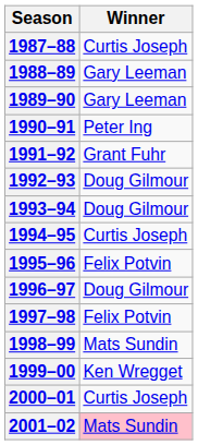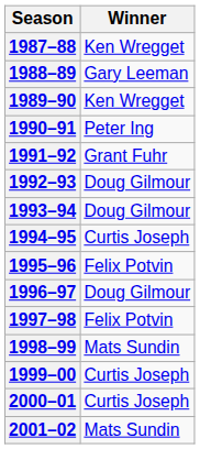 <table class="wikitable" style="float:left; margin-right:1em;">
 <tr>
 <th scope="col">Season</th>
 <th scope="col">Winner</th>
 </tr>
 <tr>
 <th scope="row"><a href='#'>1987–88</a></th>
-<td><a href='#'>Curtis Joseph</a></td>
+<td><a href='#'>Ken Wregget</a></td>
 </tr>
 <tr>
 <th scope="row"><a href='#'>1988–89</a></th>
 <td><a href='#'>Gary Leeman</a></td>
 </tr>
 <tr>
 <th scope="row"><a href='#'>1989–90</a></th>
-<td><a href='#'>Gary Leeman</a></td>
+<td><a href='#'>Ken Wregget</a></td>
 </tr>
 <tr>
 <th scope="row"><a href='#'>1990–91</a></th>
 <td><a href='#'>Peter Ing</a></td>
 </tr>
 <tr>
 <th scope="row"><a href='#'>1991–92</a></th>
 <td><a href='#'>Grant Fuhr</a></td>
 </tr>
 <tr>
 <th scope="row"><a href='#'>1992–93</a></th>
 <td><a href='#'>Doug Gilmour</a></td>
 </tr>
 <tr>
 <th scope="row"><a href='#'>1993–94</a></th>
 <td><a href='#'>Doug Gilmour</a></td>
 </tr>
 <tr>
 <th scope="row"><a href='#'>1994–95</a></th>
 <td><a href='#'>Curtis Joseph</a></td>
 </tr>
 <tr>
 <th scope="row"><a href='#'>1995–96</a></th>
 <td><a href='#'>Felix Potvin</a></td>
 </tr>
 <tr>
 <th scope="row"><a href='#'>1996–97</a></th>
 <td><a href='#'>Doug Gilmour</a></td>
 </tr>
 <tr>
 <th scope="row"><a href='#'>1997–98</a></th>
 <td><a href='#'>Felix Potvin</a></td>
 </tr>
 <tr>
 <th scope="row"><a href='#'>1998–99</a></th>
 <td><a href='#'>Mats Sundin</a></td>
 </tr>
 <tr>
 <th scope="row"><a href='#'>1999–00</a></th>
-<td><a href='#'>Ken Wregget</a></td>
+<td><a href='#'>Curtis Joseph</a></td>
 </tr>
 <tr>
 <th scope="row"><a href='#'>2000–01</a></th>
 <td><a href='#'>Curtis Joseph</a></td>
 </tr>
 <tr>
 <th scope="row"><a href='#'>2001–02</a></th>
-<td style="background: pink;"><a href='#'>Mats Sundin</a></td>
+<td><a href='#'>Mats Sundin</a></td>
 </tr>
 </table>
